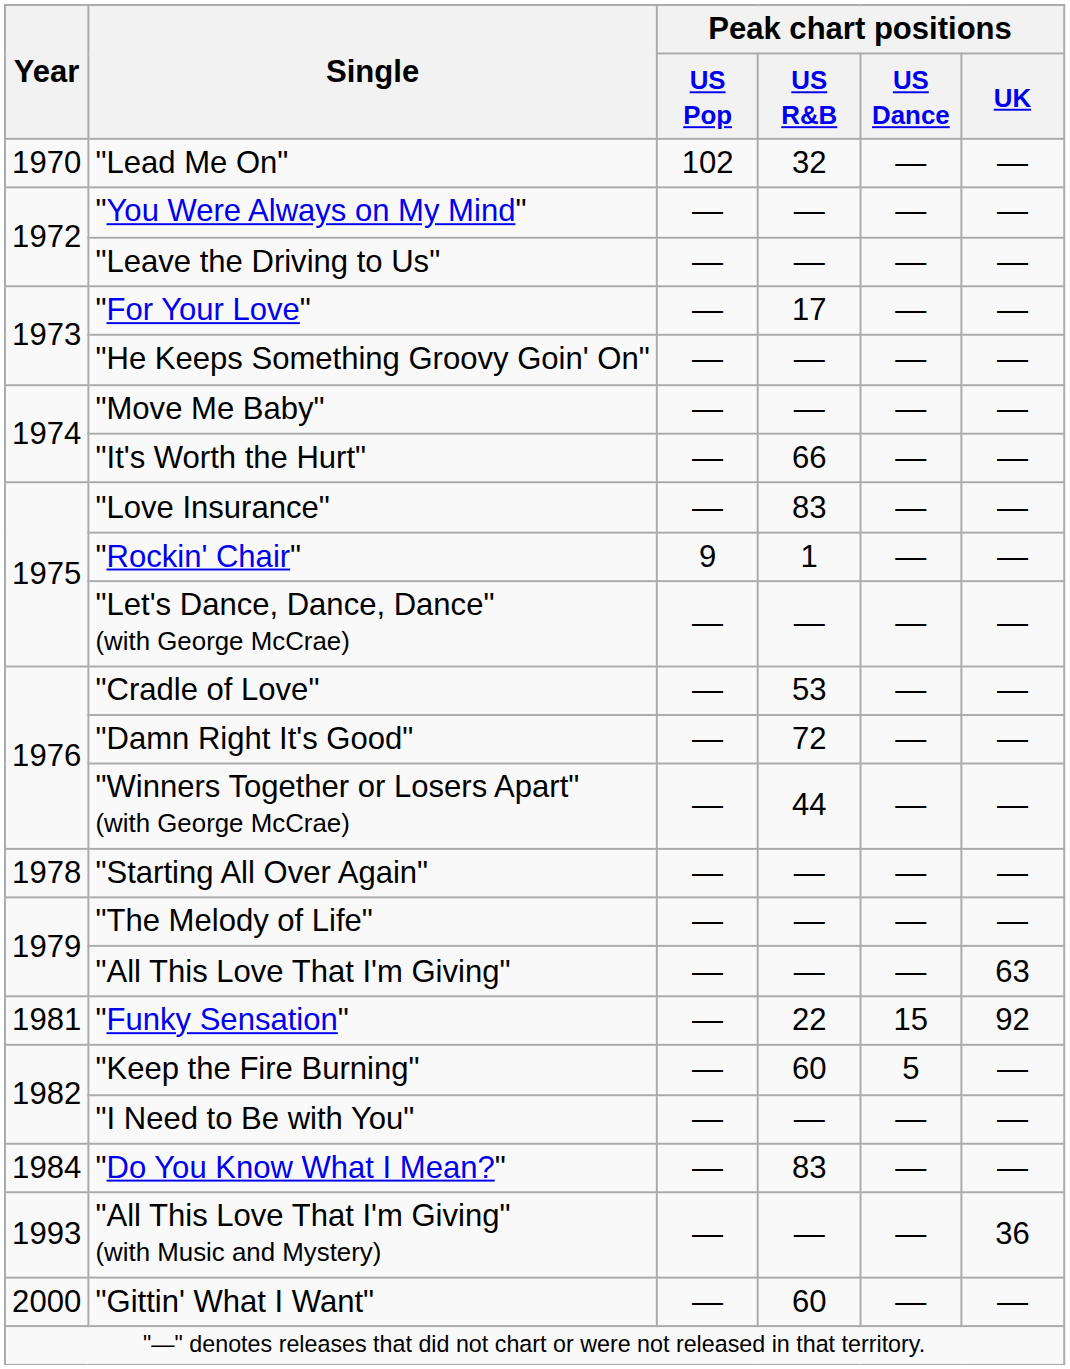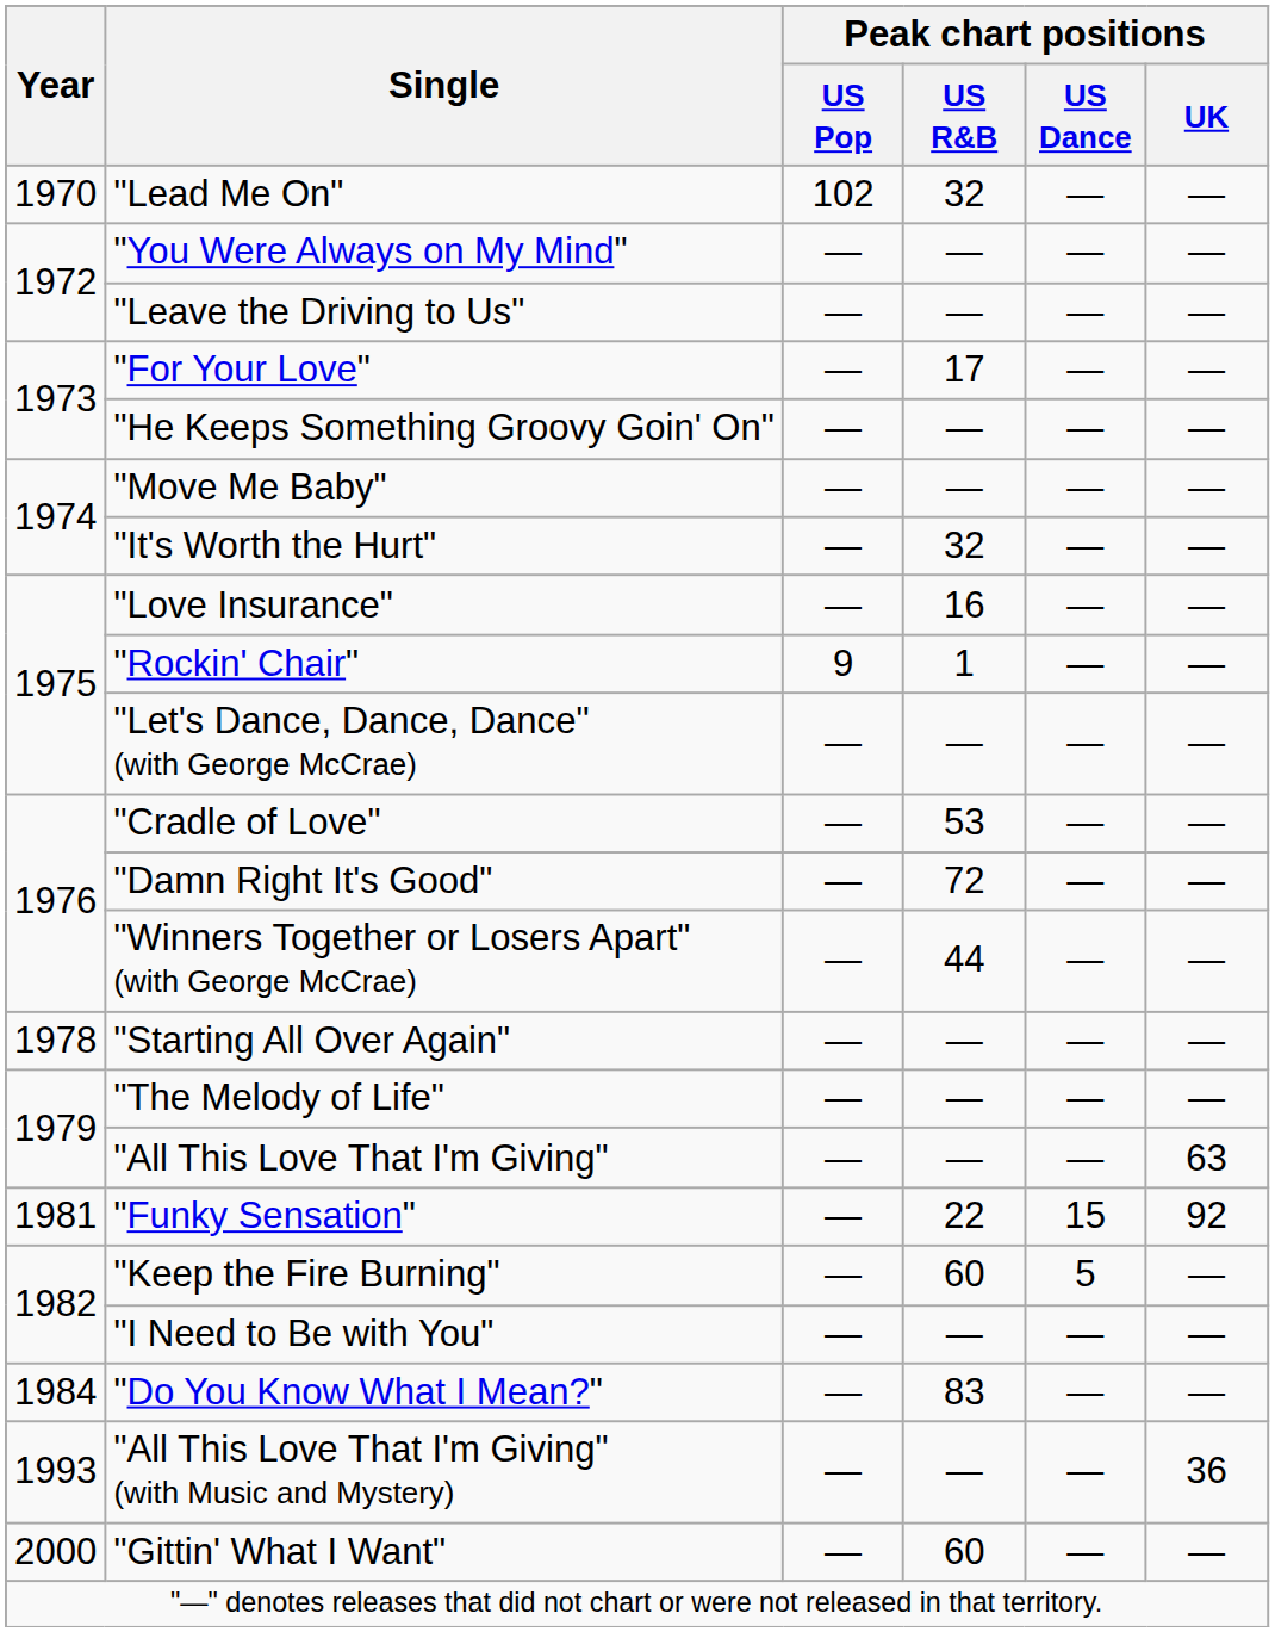 <table class="wikitable">
 <tr>
 <th scope="col" rowspan="2">Year</th>
 <th scope="col" rowspan="2">Single</th>
 <th scope="col" colspan="4">Peak chart positions</th>
 </tr>
 <tr>
 <th style="width:45px;"><small><a href='#'>US Pop</a></small><br></th>
 <th style="width:45px;"><small><a href='#'>US R&B</a></small><br></th>
 <th style="width:45px;"><small><a href='#'>US Dance</a></small><br></th>
 <th style="width:45px;"><small><a href='#'>UK</a></small><br></th>
 </tr>
 <tr>
 <td>1970</td>
 <td>"Lead Me On"</td>
 <td align=center>102</td>
 <td align=center>32</td>
 <td align=center>―</td>
 <td align=center>―</td>
 </tr>
 <tr>
 <td rowspan="2">1972</td>
 <td>"<a href='#'>You Were Always on My Mind</a>"</td>
 <td align=center>―</td>
 <td align=center>—</td>
 <td align=center>―</td>
 <td align=center>―</td>
 </tr>
 <tr>
 <td>"Leave the Driving to Us"</td>
 <td align=center>―</td>
 <td align=center>—</td>
 <td align=center>―</td>
 <td align=center>―</td>
 </tr>
 <tr>
 <td rowspan="2">1973</td>
 <td>"<a href='#'>For Your Love</a>"</td>
 <td align=center>―</td>
 <td align=center>17</td>
 <td align=center>―</td>
 <td align=center>―</td>
 </tr>
 <tr>
 <td>"He Keeps Something Groovy Goin' On"</td>
 <td align=center>―</td>
 <td align=center>—</td>
 <td align=center>―</td>
 <td align=center>―</td>
 </tr>
 <tr>
 <td rowspan="2">1974</td>
 <td>"Move Me Baby"</td>
 <td align=center>―</td>
 <td align=center>—</td>
 <td align=center>―</td>
 <td align=center>―</td>
 </tr>
 <tr>
 <td>"It's Worth the Hurt"</td>
 <td align=center>―</td>
-<td align=center>66</td>
+<td align=center>32</td>
 <td align=center>―</td>
 <td align=center>―</td>
 </tr>
 <tr>
 <td rowspan="3">1975</td>
 <td>"Love Insurance"</td>
 <td align=center>―</td>
-<td align=center>83</td>
+<td align=center>16</td>
 <td align=center>―</td>
 <td align=center>―</td>
 </tr>
 <tr>
 <td>"<a href='#'>Rockin' Chair</a>"</td>
 <td align=center>9</td>
 <td align=center>1</td>
 <td align=center>―</td>
 <td align=center>―</td>
 </tr>
 <tr>
 <td>"Let's Dance, Dance, Dance" <br><small>(with George McCrae)</small></td>
 <td align=center>―</td>
 <td align=center>—</td>
 <td align=center>―</td>
 <td align=center>―</td>
 </tr>
 <tr>
 <td rowspan="3">1976</td>
 <td>"Cradle of Love"</td>
 <td align=center>―</td>
 <td align=center>53</td>
 <td align=center>―</td>
 <td align=center>―</td>
 </tr>
 <tr>
 <td>"Damn Right It's Good"</td>
 <td align=center>―</td>
 <td align=center>72</td>
 <td align=center>―</td>
 <td align=center>―</td>
 </tr>
 <tr>
 <td>"Winners Together or Losers Apart" <br><small>(with George McCrae)</small></td>
 <td align=center>―</td>
 <td align=center>44</td>
 <td align=center>―</td>
 <td align=center>―</td>
 </tr>
 <tr>
 <td>1978</td>
 <td>"Starting All Over Again"</td>
 <td align=center>―</td>
 <td align=center>―</td>
 <td align=center>―</td>
 <td align=center>―</td>
 </tr>
 <tr>
 <td rowspan="2">1979</td>
 <td>"The Melody of Life"</td>
 <td align=center>―</td>
 <td align=center>―</td>
 <td align=center>―</td>
 <td align=center>―</td>
 </tr>
 <tr>
 <td>"All This Love That I'm Giving"</td>
 <td align=center>―</td>
 <td align=center>―</td>
 <td align=center>―</td>
 <td align=center>63</td>
 </tr>
 <tr>
 <td>1981</td>
 <td>"<a href='#'>Funky Sensation</a>"</td>
 <td align=center>―</td>
 <td align=center>22</td>
 <td align=center>15</td>
 <td align=center>92</td>
 </tr>
 <tr>
 <td rowspan="2">1982</td>
 <td>"Keep the Fire Burning"</td>
 <td align=center>―</td>
 <td align=center>60</td>
 <td align=center>5</td>
 <td align=center>―</td>
 </tr>
 <tr>
 <td>"I Need to Be with You"</td>
 <td align=center>―</td>
 <td align=center>―</td>
 <td align=center>―</td>
 <td align=center>―</td>
 </tr>
 <tr>
 <td>1984</td>
 <td>"<a href='#'>Do You Know What I Mean?</a>"</td>
 <td align=center>―</td>
 <td align=center>83</td>
 <td align=center>―</td>
 <td align=center>―</td>
 </tr>
 <tr>
 <td>1993</td>
 <td>"All This Love That I'm Giving" <br><small>(with Music and Mystery)</small></td>
 <td align=center>―</td>
 <td align=center>―</td>
 <td align=center>―</td>
 <td align=center>36</td>
 </tr>
 <tr>
 <td>2000</td>
 <td>"Gittin' What I Want"</td>
 <td align=center>―</td>
 <td align=center>60</td>
 <td align=center>―</td>
 <td align=center>―</td>
 </tr>
 <tr>
 <td colspan="6" style="text-align:center; font-size:9pt;">"—" denotes releases that did not chart or were not released in that territory.</td>
 </tr>
 </table>
